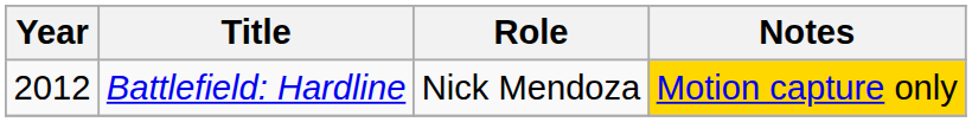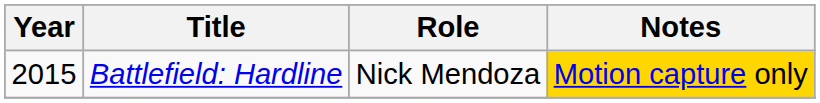 <table class="wikitable sortable">
 <tr>
 <th>Year</th>
 <th>Title</th>
 <th>Role</th>
 <th>Notes</th>
 </tr>
 <tr>
-<td>2012</td>
+<td>2015</td>
 <td><em><a href='#'>Battlefield: Hardline</a></em></td>
 <td>Nick Mendoza</td>
 <td style="background: gold;"><a href='#'>Motion capture</a> only</td>
 </tr>
 <tr>
 </tr>
 </table>
